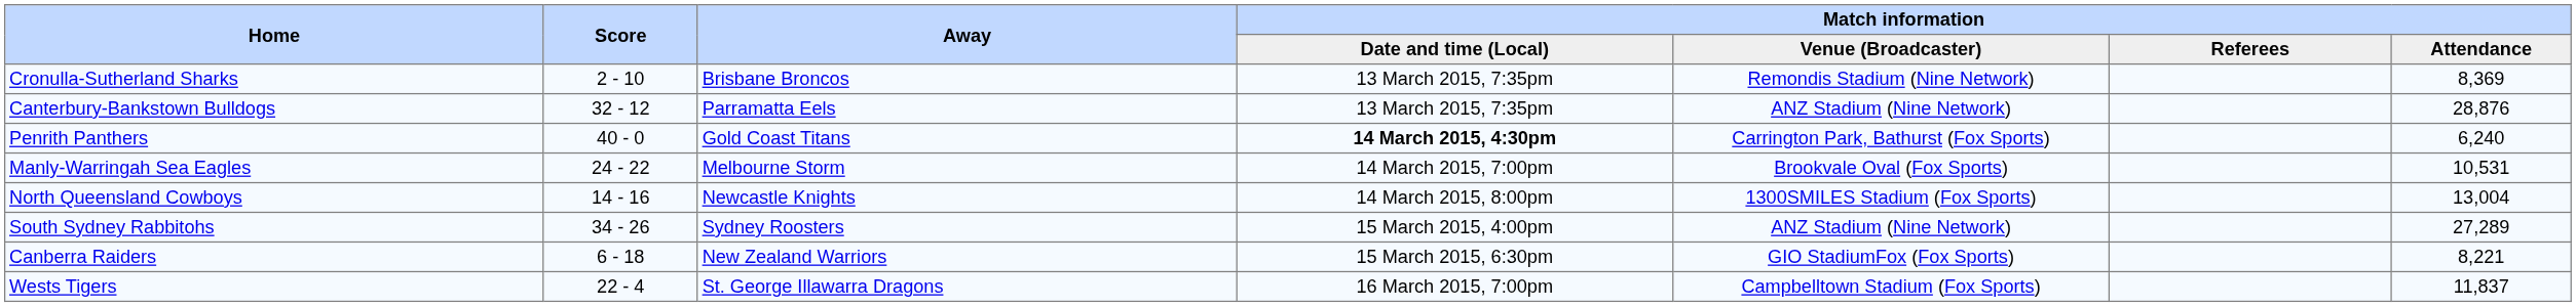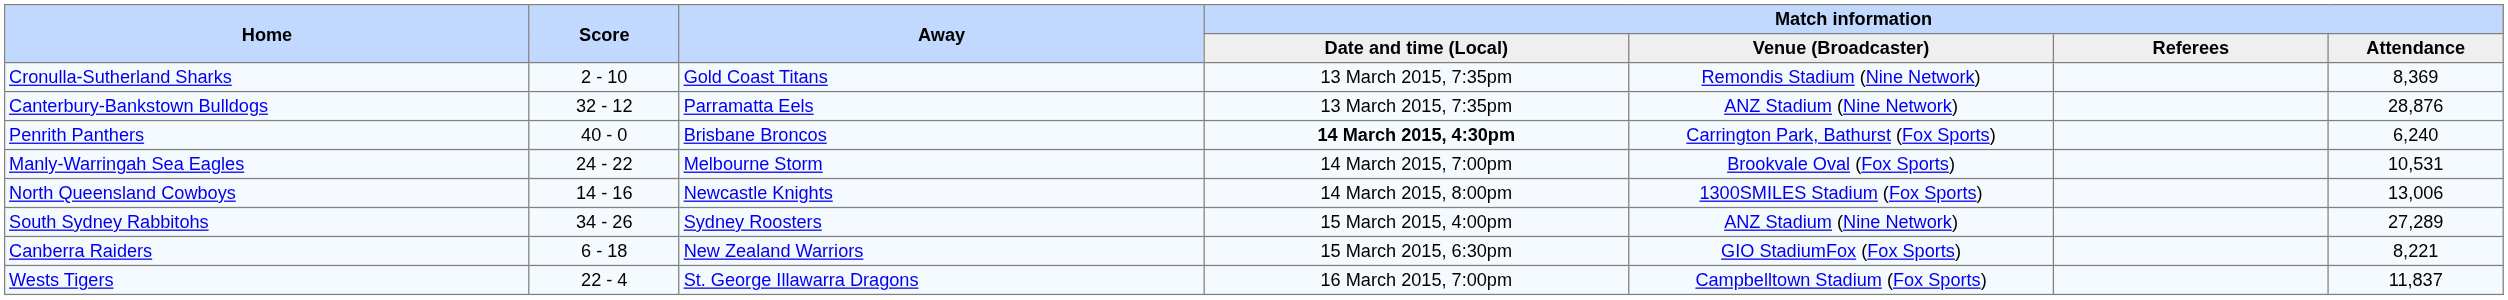 <table border="1" cellpadding="3" cellspacing="0" style="border-collapse:collapse; font-size:90%; width:100%;">
 <tr style="background:#c1d8ff;">
 <th rowspan="2" style="width:21%;">Home</th>
 <th rowspan="2" style="width:6%;">Score</th>
 <th rowspan="2" style="width:21%;">Away</th>
 <th colspan=6>Match information</th>
 </tr>
 <tr style="background:#efefef;">
 <th width=17%>Date and time (Local)</th>
 <th width="17%">Venue (Broadcaster)</th>
 <th width=11%>Referees</th>
 <th width=7%>Attendance</th>
 </tr>
 <tr style="text-align:center; background:#f5faff;">
 <td align="left"> <a href='#'>Cronulla-Sutherland Sharks</a></td>
 <td>2 - 10</td>
-<td align="left"> <a href='#'>Brisbane Broncos</a></td>
+<td align="left"> <a href='#'>Gold Coast Titans</a></td>
 <td>13 March 2015, 7:35pm</td>
 <td><a href='#'>Remondis Stadium</a>  (<a href='#'>Nine Network</a>)</td>
 <td></td>
 <td>8,369</td>
 </tr>
 <tr style="text-align:center; background:#f5faff;">
 <td align="left"> <a href='#'>Canterbury-Bankstown Bulldogs</a></td>
 <td>32 - 12</td>
 <td align="left"> <a href='#'>Parramatta Eels</a></td>
 <td>13 March 2015, 7:35pm</td>
 <td><a href='#'>ANZ Stadium</a> (<a href='#'>Nine Network</a>)</td>
 <td></td>
 <td>28,876</td>
 </tr>
 <tr style="text-align:center; background:#f5faff;">
 <td align="left"> <a href='#'>Penrith Panthers</a></td>
 <td>40 -  0</td>
-<td align="left"> <a href='#'>Gold Coast Titans</a></td>
+<td align="left"> <a href='#'>Brisbane Broncos</a></td>
 <td><strong>14 March 2015, 4:30pm</strong></td>
 <td><a href='#'>Carrington Park, Bathurst</a> (<a href='#'>Fox Sports</a>)</td>
 <td></td>
 <td>6,240</td>
 </tr>
 <tr style="text-align:center; background:#f5faff;">
 <td align="left"> <a href='#'>Manly-Warringah Sea Eagles</a></td>
 <td>24 - 22</td>
 <td align="left"> <a href='#'>Melbourne Storm</a></td>
 <td>14 March 2015, 7:00pm</td>
 <td><a href='#'>Brookvale Oval</a> (<a href='#'>Fox Sports</a>)</td>
 <td></td>
 <td>10,531</td>
 </tr>
 <tr style="text-align:center; background:#f5faff;">
 <td align="left"> <a href='#'>North Queensland Cowboys</a></td>
 <td>14 - 16</td>
 <td align="left"> <a href='#'>Newcastle Knights</a></td>
 <td>14 March 2015, 8:00pm</td>
 <td><a href='#'>1300SMILES Stadium</a> (<a href='#'>Fox Sports</a>)</td>
 <td></td>
-<td>13,004</td>
+<td>13,006</td>
 </tr>
 <tr style="text-align:center; background:#f5faff;">
 <td align="left"> <a href='#'>South Sydney Rabbitohs</a></td>
 <td>34 - 26</td>
 <td align="left"> <a href='#'>Sydney Roosters</a></td>
 <td>15 March 2015, 4:00pm</td>
 <td><a href='#'>ANZ Stadium</a> (<a href='#'>Nine Network</a>)</td>
 <td></td>
 <td>27,289</td>
 </tr>
 <tr style="text-align:center; background:#f5faff;">
 <td align="left"> <a href='#'>Canberra Raiders</a></td>
 <td>6 - 18</td>
 <td align="left"> <a href='#'>New Zealand Warriors</a></td>
 <td>15 March 2015, 6:30pm</td>
 <td><a href='#'>GIO StadiumFox</a> (<a href='#'>Fox Sports</a>)</td>
 <td></td>
 <td>8,221</td>
 </tr>
 <tr style="text-align:center; background:#f5faff;">
 <td align="left"> <a href='#'>Wests Tigers</a></td>
 <td>22 - 4</td>
 <td align="left"> <a href='#'>St. George Illawarra Dragons</a></td>
 <td>16 March 2015, 7:00pm</td>
 <td><a href='#'>Campbelltown Stadium</a> (<a href='#'>Fox Sports</a>)</td>
 <td></td>
 <td>11,837</td>
 </tr>
 </table>
